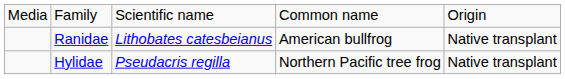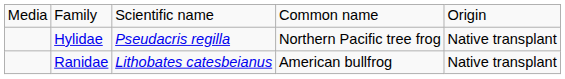 <table class="wikitable">
 <tr>
 <td>Media</td>
 <td>Family</td>
 <td>Scientific name</td>
 <td>Common name</td>
 <td>Origin</td>
 </tr>
 <tr>
 <td></td>
+<td><a href='#'>Hylidae</a></td>
+<td><em><a href='#'>Pseudacris regilla</a></em></td>
+<td>Northern Pacific tree frog</td>
+<td>Native transplant</td>
+</tr>
+<tr>
+<td></td>
 <td><a href='#'>Ranidae</a></td>
 <td><em><a href='#'>Lithobates catesbeianus</a></em></td>
 <td>American bullfrog</td>
 <td>Native transplant</td>
 </tr>
-<tr>
-<td></td>
-<td><a href='#'>Hylidae</a></td>
-<td><em><a href='#'>Pseudacris regilla</a></em></td>
-<td>Northern Pacific tree frog</td>
-<td>Native transplant</td>
-</tr>
 </table>
